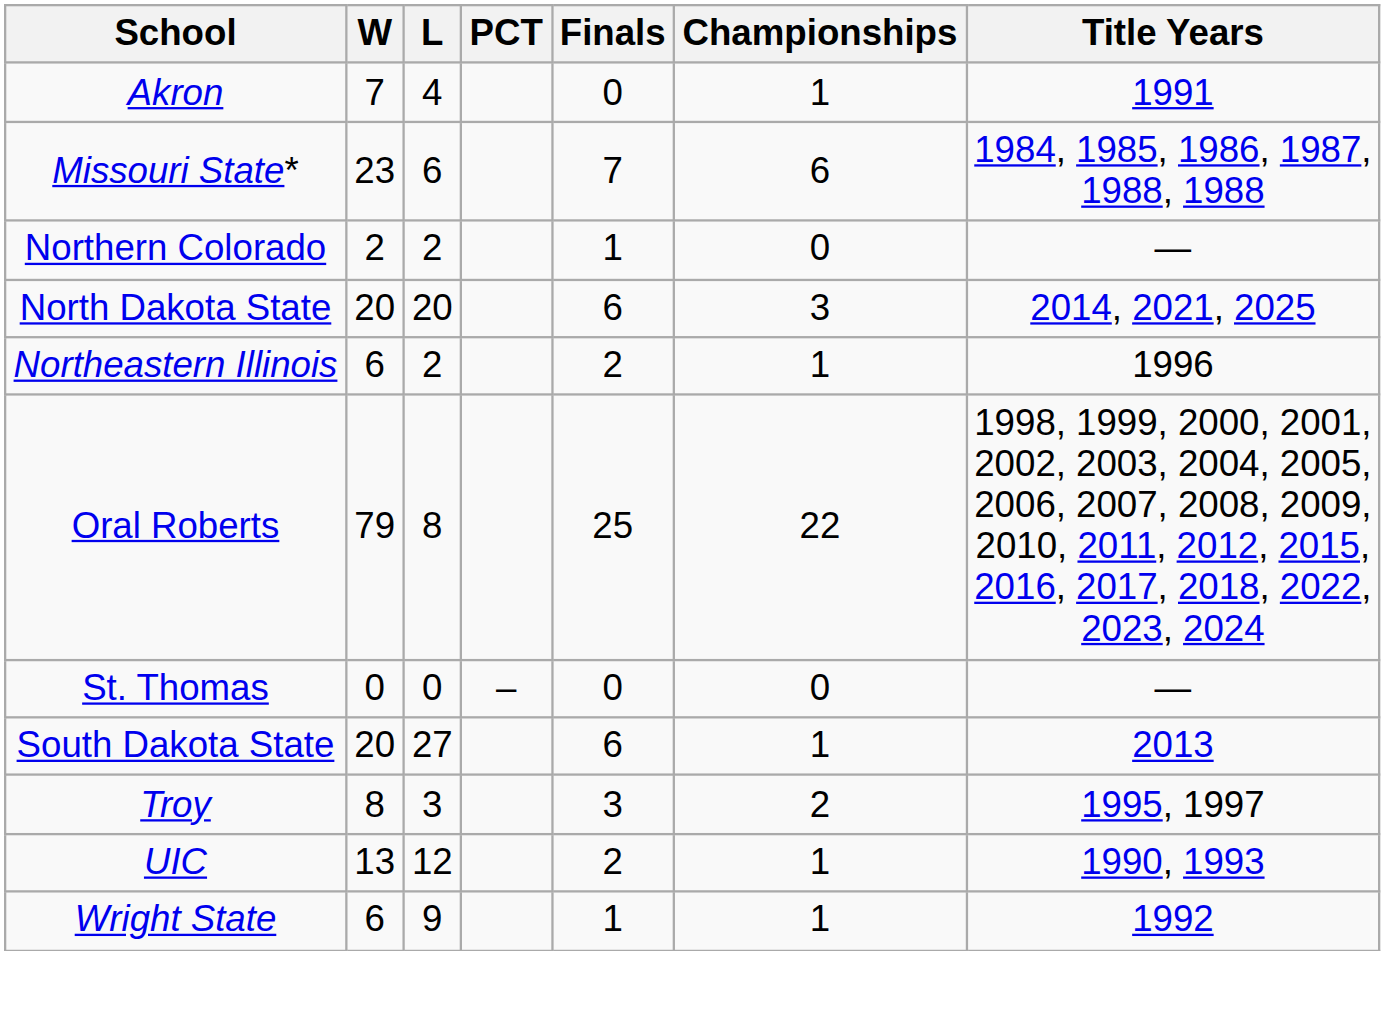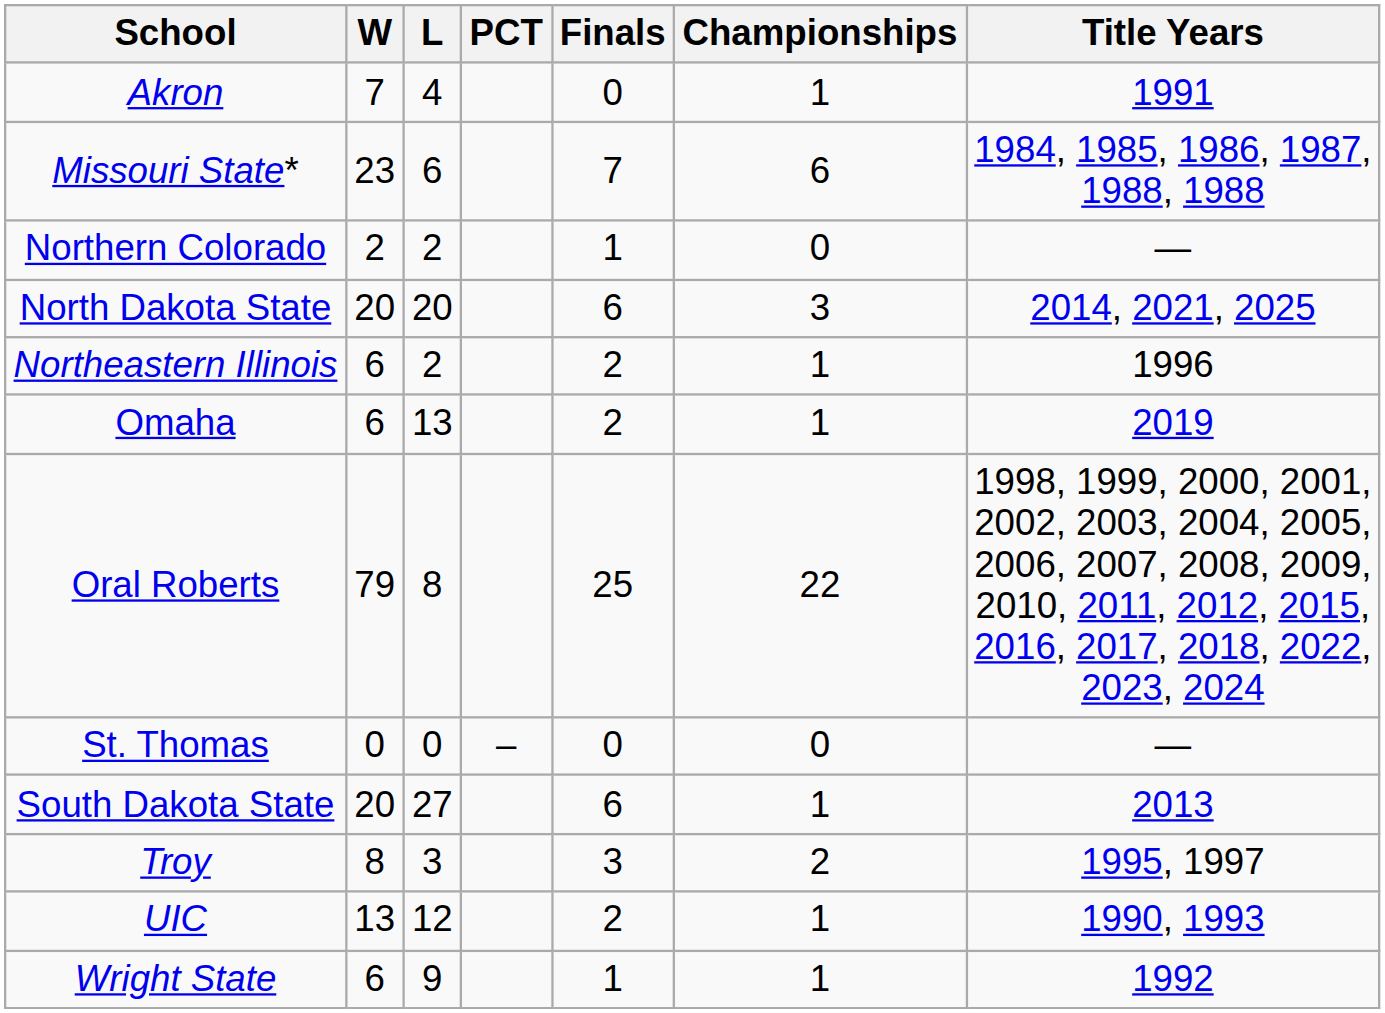 <table class="wikitable sortable" style="text-align:center">
 <tr>
 <th>School</th>
 <th>W</th>
 <th>L</th>
 <th>PCT</th>
 <th>Finals</th>
 <th>Championships</th>
 <th>Title Years</th>
 </tr>
 <tr>
 <td><em><a href='#'>Akron</a></em></td>
 <td>7</td>
 <td>4</td>
 <td></td>
 <td>0</td>
 <td>1</td>
 <td><a href='#'>1991</a></td>
 </tr>
 <tr>
 <td><em><a href='#'>Missouri State</a></em>*</td>
 <td>23</td>
 <td>6</td>
 <td></td>
 <td>7</td>
 <td>6</td>
 <td><a href='#'>1984</a>, <a href='#'>1985</a>, <a href='#'>1986</a>, <a href='#'>1987</a>,<br><a href='#'>1988</a>, <a href='#'>1988</a></td>
 </tr>
 <tr>
 <td><a href='#'>Northern Colorado</a></td>
 <td>2</td>
 <td>2</td>
 <td></td>
 <td>1</td>
 <td>0</td>
 <td>—</td>
 </tr>
 <tr>
 <td><a href='#'>North Dakota State</a></td>
 <td>20</td>
 <td>20</td>
 <td></td>
 <td>6</td>
 <td>3</td>
 <td><a href='#'>2014</a>, <a href='#'>2021</a>, <a href='#'>2025</a></td>
 </tr>
 <tr>
 <td><em><a href='#'>Northeastern Illinois</a></em></td>
 <td>6</td>
 <td>2</td>
 <td></td>
 <td>2</td>
 <td>1</td>
 <td>1996</td>
 </tr>
 <tr>
+<td><a href='#'>Omaha</a></td>
+<td>6</td>
+<td>13</td>
+<td></td>
+<td>2</td>
+<td>1</td>
+<td><a href='#'>2019</a></td>
+</tr>
+<tr>
 <td><a href='#'>Oral Roberts</a></td>
 <td>79</td>
 <td>8</td>
 <td></td>
 <td>25</td>
 <td>22</td>
 <td>1998, 1999, 2000, 2001,<br>2002, 2003, 2004, 2005,<br>2006, 2007, 2008, 2009,<br>2010, <a href='#'>2011</a>, <a href='#'>2012</a>, <a href='#'>2015</a>,<br><a href='#'>2016</a>, <a href='#'>2017</a>, <a href='#'>2018</a>, <a href='#'>2022</a>,<br> <a href='#'>2023</a>, <a href='#'>2024</a></td>
 </tr>
 <tr>
 <td><a href='#'>St. Thomas</a> </td>
 <td>0</td>
 <td>0</td>
 <td>–</td>
 <td>0</td>
 <td>0</td>
 <td>—</td>
 </tr>
 <tr>
 <td><a href='#'>South Dakota State</a></td>
 <td>20</td>
 <td>27</td>
 <td></td>
 <td>6</td>
 <td>1</td>
 <td><a href='#'>2013</a></td>
 </tr>
 <tr>
 <td><em><a href='#'>Troy</a></em></td>
 <td>8</td>
 <td>3</td>
 <td></td>
 <td>3</td>
 <td>2</td>
 <td><a href='#'>1995</a>, 1997</td>
 </tr>
 <tr>
 <td><em><a href='#'>UIC</a></em></td>
 <td>13</td>
 <td>12</td>
 <td></td>
 <td>2</td>
 <td>1</td>
 <td><a href='#'>1990</a>, <a href='#'>1993</a></td>
 </tr>
 <tr>
 <td><em><a href='#'>Wright State</a></em></td>
 <td>6</td>
 <td>9</td>
 <td></td>
 <td>1</td>
 <td>1</td>
 <td><a href='#'>1992</a></td>
 </tr>
 </table>
